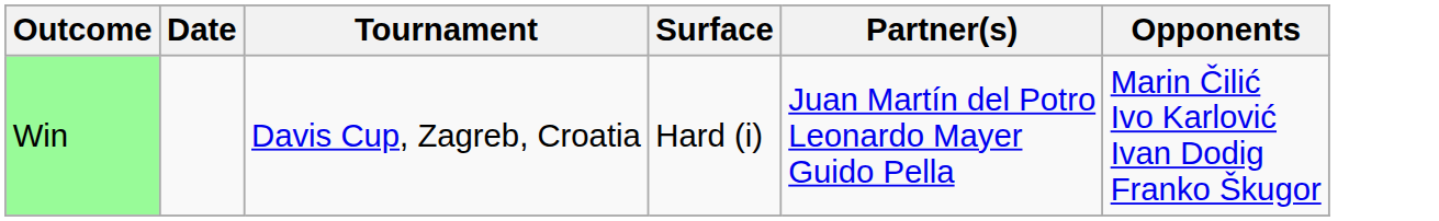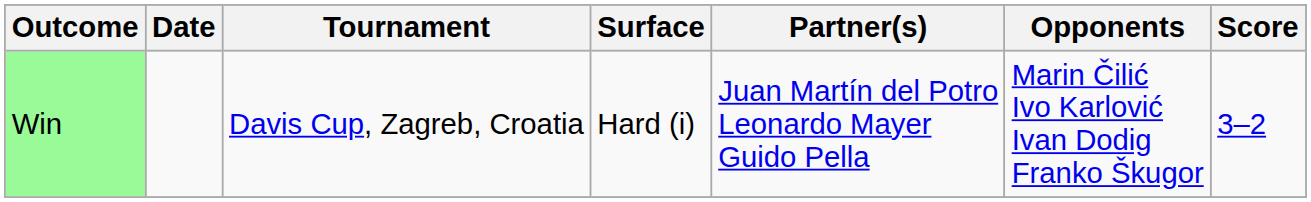 <table class="sortable wikitable">
 <tr>
 <th>Outcome</th>
 <th>Date</th>
 <th>Tournament</th>
 <th>Surface</th>
 <th>Partner(s)</th>
 <th>Opponents</th>
+<th class="unsortable">Score</th>
 </tr>
 <tr>
 <td bgcolor=98FB98>Win</td>
 <td><a href='#'></a></td>
 <td><a href='#'>Davis Cup</a>, Zagreb, Croatia</td>
 <td>Hard (i)</td>
 <td> <a href='#'>Juan Martín del Potro</a> <br>  <a href='#'>Leonardo Mayer</a> <br>  <a href='#'>Guido Pella</a></td>
 <td> <a href='#'>Marin Čilić</a> <br>  <a href='#'>Ivo Karlović</a> <br>  <a href='#'>Ivan Dodig</a> <br>  <a href='#'>Franko Škugor</a></td>
+<td><a href='#'>3–2</a></td>
 </tr>
 </table>
